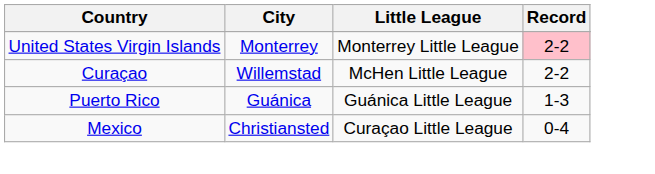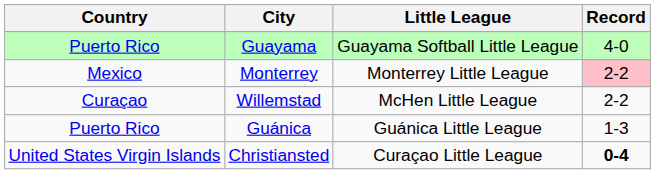 <table class="wikitable">
 <tr>
 <th>Country</th>
 <th>City</th>
 <th>Little League</th>
 <th>Record</th>
 </tr>
 <tr>
 </tr>
+<tr bgcolor=#bbffbb>
+<td align=center> <a href='#'>Puerto Rico</a></td>
+<td align=center><a href='#'>Guayama</a></td>
+<td align=center>Guayama Softball Little League</td>
+<td align=center>4-0</td>
+</tr>
 <tr>
-<td align=center> <a href='#'>United States Virgin Islands</a></td>
+<td align=center> <a href='#'>Mexico</a></td>
 <td align=center><a href='#'>Monterrey</a></td>
 <td align=center>Monterrey Little League</td>
 <td align=center style="background: pink;">2-2</td>
 </tr>
 <tr>
 <td align=center> <a href='#'>Curaçao</a></td>
 <td align=center><a href='#'>Willemstad</a></td>
 <td align=center>McHen Little League</td>
 <td align=center>2-2</td>
 </tr>
 <tr>
 <td align=center> <a href='#'>Puerto Rico</a></td>
 <td align=center><a href='#'>Guánica</a></td>
 <td align=center>Guánica Little League</td>
 <td align=center>1-3</td>
 </tr>
 <tr>
-<td align=center> <a href='#'>Mexico</a></td>
+<td align=center> <a href='#'>United States Virgin Islands</a></td>
 <td align=center><a href='#'>Christiansted</a></td>
 <td align=center>Curaçao Little League</td>
-<td align=center>0-4</td>
+<td align=center><strong>0-4</strong></td>
 </tr>
 </table>
